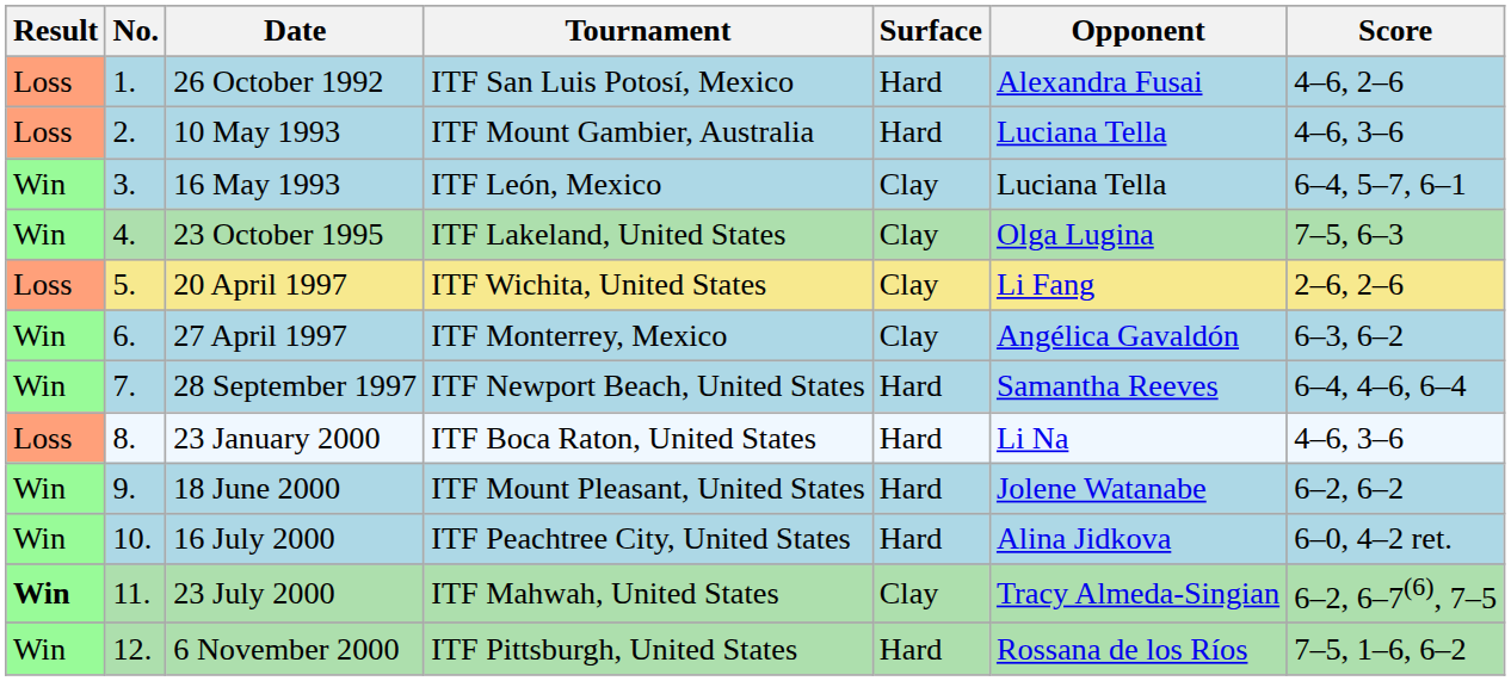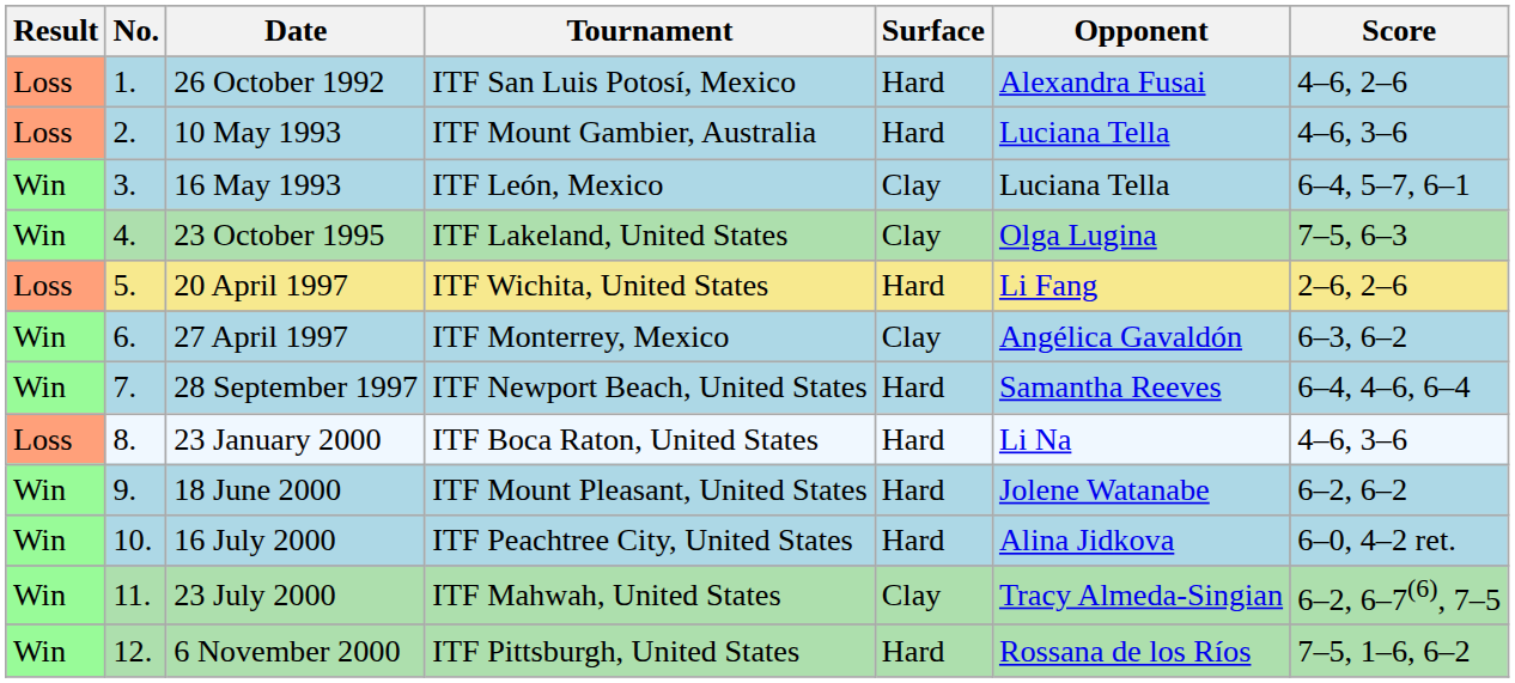 <table class="sortable wikitable" style="font-size:97%;">
 <tr>
 <th>Result</th>
 <th>No.</th>
 <th>Date</th>
 <th>Tournament</th>
 <th>Surface</th>
 <th>Opponent</th>
 <th>Score</th>
 </tr>
 <tr style="background:lightblue;">
 <td style="background:#ffa07a;">Loss</td>
 <td>1.</td>
 <td>26 October 1992</td>
 <td>ITF San Luis Potosí, Mexico</td>
 <td>Hard</td>
 <td> <a href='#'>Alexandra Fusai</a></td>
 <td>4–6, 2–6</td>
 </tr>
 <tr style="background:lightblue;">
 <td style="background:#ffa07a;">Loss</td>
 <td>2.</td>
 <td>10 May 1993</td>
 <td>ITF Mount Gambier, Australia</td>
 <td>Hard</td>
 <td> <a href='#'>Luciana Tella</a></td>
 <td>4–6, 3–6</td>
 </tr>
 <tr style="background:lightblue;">
 <td style="background:#98fb98;">Win</td>
 <td>3.</td>
 <td>16 May 1993</td>
 <td>ITF León, Mexico</td>
 <td>Clay</td>
 <td> Luciana Tella</td>
 <td>6–4, 5–7, 6–1</td>
 </tr>
 <tr style="background:#addfad;">
 <td style="background:#98fb98;">Win</td>
 <td>4.</td>
 <td>23 October 1995</td>
 <td>ITF Lakeland, United States</td>
 <td>Clay</td>
 <td> <a href='#'>Olga Lugina</a></td>
 <td>7–5, 6–3</td>
 </tr>
 <tr style="background:#f7e98e;">
 <td style="background:#ffa07a;">Loss</td>
 <td>5.</td>
 <td>20 April 1997</td>
 <td>ITF Wichita, United States</td>
-<td>Clay</td>
+<td>Hard</td>
 <td> <a href='#'>Li Fang</a></td>
 <td>2–6, 2–6</td>
 </tr>
 <tr style="background:lightblue;">
 <td style="background:#98fb98;">Win</td>
 <td>6.</td>
 <td>27 April 1997</td>
 <td>ITF Monterrey, Mexico</td>
 <td>Clay</td>
 <td> <a href='#'>Angélica Gavaldón</a></td>
 <td>6–3, 6–2</td>
 </tr>
 <tr style="background:lightblue;">
 <td style="background:#98fb98;">Win</td>
 <td>7.</td>
 <td>28 September 1997</td>
 <td>ITF Newport Beach, United States</td>
 <td>Hard</td>
 <td> <a href='#'>Samantha Reeves</a></td>
 <td>6–4, 4–6, 6–4</td>
 </tr>
 <tr style="background:#f0f8ff;">
 <td style="background:#ffa07a;">Loss</td>
 <td>8.</td>
 <td>23 January 2000</td>
 <td>ITF Boca Raton, United States</td>
 <td>Hard</td>
 <td> <a href='#'>Li Na</a></td>
 <td>4–6, 3–6</td>
 </tr>
 <tr style="background:lightblue;">
 <td style="background:#98fb98;">Win</td>
 <td>9.</td>
 <td>18 June 2000</td>
 <td>ITF Mount Pleasant, United States</td>
 <td>Hard</td>
 <td> <a href='#'>Jolene Watanabe</a></td>
 <td>6–2, 6–2</td>
 </tr>
 <tr style="background:lightblue;">
 <td style="background:#98fb98;">Win</td>
 <td>10.</td>
 <td>16 July 2000</td>
 <td>ITF Peachtree City, United States</td>
 <td>Hard</td>
 <td> <a href='#'>Alina Jidkova</a></td>
 <td>6–0, 4–2 ret.</td>
 </tr>
 <tr style="background:#addfad;">
-<td style="background:#98fb98;"><strong>Win</strong></td>
+<td style="background:#98fb98;">Win</td>
 <td>11.</td>
 <td>23 July 2000</td>
 <td>ITF Mahwah, United States</td>
 <td>Clay</td>
 <td> <a href='#'>Tracy Almeda-Singian</a></td>
 <td>6–2, 6–7<sup>(6)</sup>, 7–5</td>
 </tr>
 <tr style="background:#addfad;">
 <td style="background:#98fb98;">Win</td>
 <td>12.</td>
 <td>6 November 2000</td>
 <td>ITF Pittsburgh, United States</td>
 <td>Hard</td>
 <td> <a href='#'>Rossana de los Ríos</a></td>
 <td>7–5, 1–6, 6–2</td>
 </tr>
 </table>
